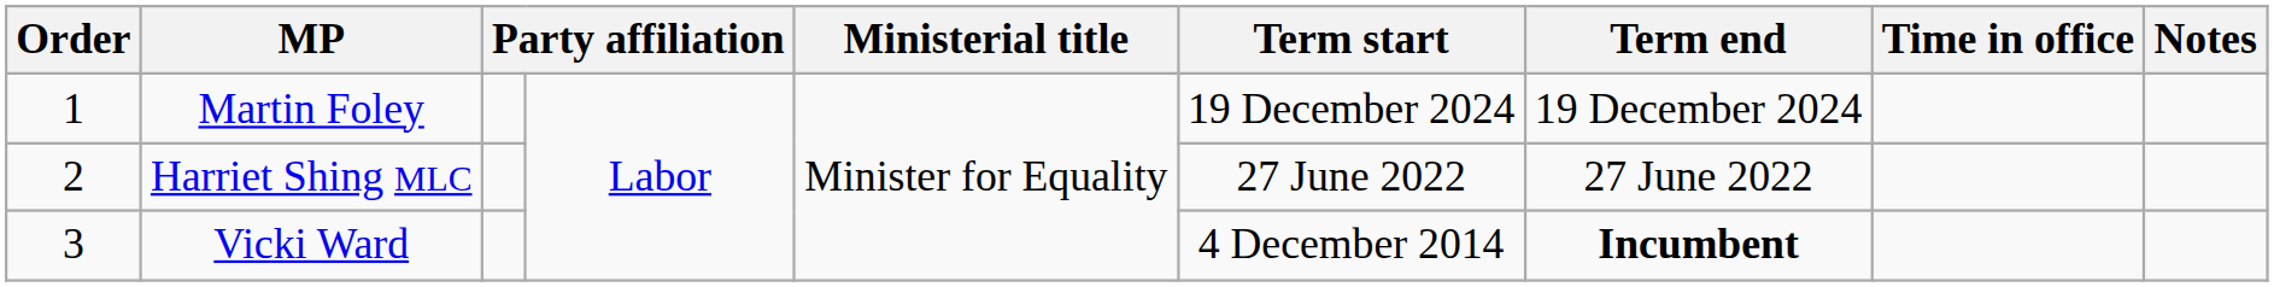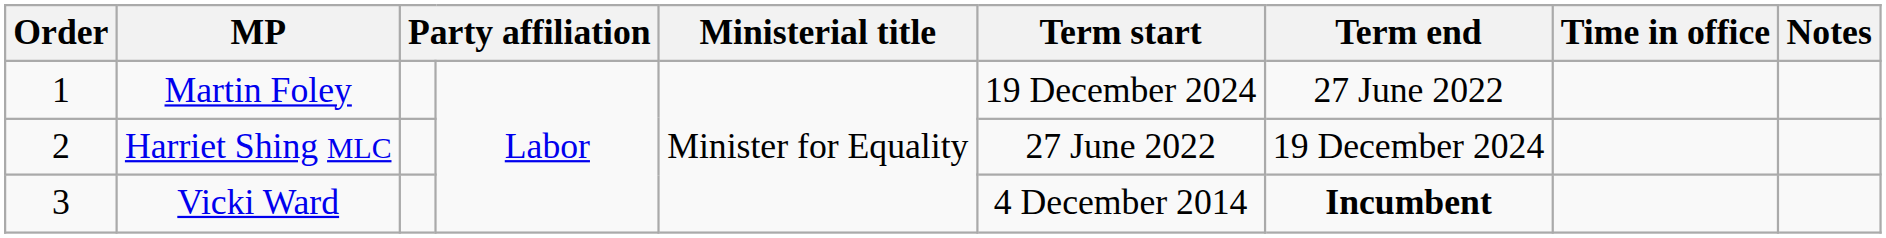 <table class="wikitable" style="text-align:center">
 <tr>
 <th>Order</th>
 <th>MP</th>
 <th colspan="2">Party affiliation</th>
 <th>Ministerial title</th>
 <th>Term start</th>
 <th>Term end</th>
 <th>Time in office</th>
 <th>Notes</th>
 </tr>
 <tr>
 <td>1</td>
 <td><a href='#'>Martin Foley</a> </td>
 <td></td>
 <td rowspan="3"><a href='#'>Labor</a></td>
 <td rowspan="3">Minister for Equality</td>
 <td>19 December 2024</td>
-<td>19 December 2024</td>
+<td>27 June 2022</td>
 <td></td>
 <td></td>
 </tr>
 <tr>
 <td>2</td>
 <td><a href='#'>Harriet Shing</a> <a href='#'><small>MLC</small></a></td>
 <td></td>
 <td>27 June 2022</td>
-<td>27 June 2022</td>
+<td>19 December 2024</td>
 <td></td>
 <td></td>
 </tr>
 <tr>
 <td>3</td>
 <td><a href='#'>Vicki Ward</a> </td>
 <td></td>
 <td>4 December 2014</td>
 <td><strong>Incumbent</strong></td>
 <td></td>
 <td></td>
 </tr>
 </table>
